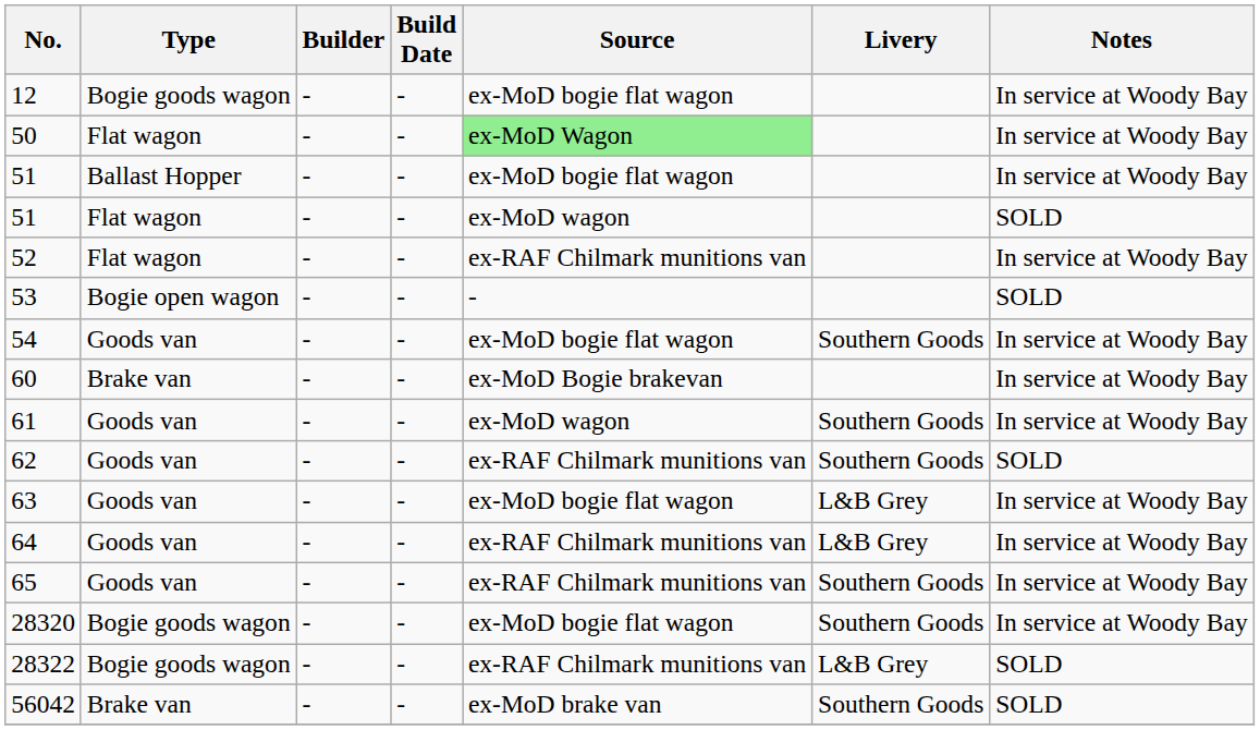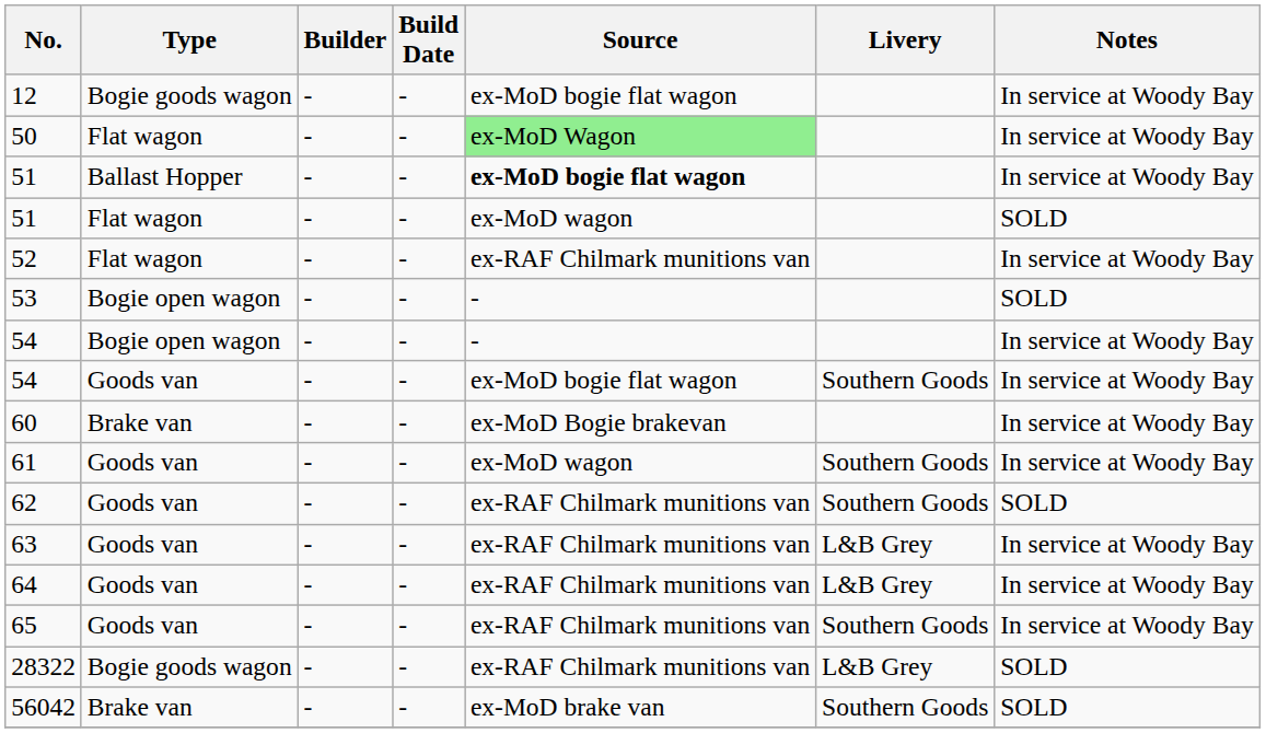 <table class="wikitable">
 <tr>
 <th>No.</th>
 <th>Type</th>
 <th>Builder</th>
 <th>Build<br>Date</th>
 <th>Source</th>
 <th>Livery</th>
 <th>Notes</th>
 </tr>
 <tr>
 <td>12</td>
 <td>Bogie goods wagon</td>
 <td>-</td>
 <td>-</td>
 <td>ex-MoD bogie flat wagon</td>
 <td></td>
 <td>In service at Woody Bay</td>
 </tr>
 <tr>
 <td>50</td>
 <td>Flat wagon</td>
 <td>-</td>
 <td>-</td>
 <td style="background: lightgreen;">ex-MoD Wagon</td>
 <td></td>
 <td>In service at Woody Bay</td>
 </tr>
 <tr>
 <td>51</td>
 <td>Ballast Hopper</td>
 <td>-</td>
 <td>-</td>
-<td>ex-MoD bogie flat wagon</td>
+<td><strong>ex-MoD bogie flat wagon</strong></td>
 <td></td>
 <td>In service at Woody Bay</td>
 </tr>
 <tr>
 <td>51</td>
 <td>Flat wagon</td>
 <td>-</td>
 <td>-</td>
 <td>ex-MoD wagon</td>
 <td></td>
 <td>SOLD</td>
 </tr>
 <tr>
 <td>52</td>
 <td>Flat wagon</td>
 <td>-</td>
 <td>-</td>
 <td>ex-RAF Chilmark munitions van</td>
 <td></td>
 <td>In service at Woody Bay</td>
 </tr>
 <tr>
 <td>53</td>
 <td>Bogie open wagon</td>
 <td>-</td>
 <td>-</td>
 <td>-</td>
 <td></td>
 <td>SOLD</td>
+</tr>
+<tr>
+<td>54</td>
+<td>Bogie open wagon</td>
+<td>-</td>
+<td>-</td>
+<td>-</td>
+<td></td>
+<td>In service at Woody Bay</td>
 </tr>
 <tr>
 <td>54</td>
 <td>Goods van</td>
 <td>-</td>
 <td>-</td>
 <td>ex-MoD bogie flat wagon</td>
 <td>Southern Goods</td>
 <td>In service at Woody Bay</td>
 </tr>
 <tr>
 <td>60</td>
 <td>Brake van</td>
 <td>-</td>
 <td>-</td>
 <td>ex-MoD Bogie brakevan</td>
 <td></td>
 <td>In service at Woody Bay</td>
 </tr>
 <tr>
 <td>61</td>
 <td>Goods van</td>
 <td>-</td>
 <td>-</td>
 <td>ex-MoD wagon</td>
 <td>Southern Goods</td>
 <td>In service at Woody Bay</td>
 </tr>
 <tr>
 <td>62</td>
 <td>Goods van</td>
 <td>-</td>
 <td>-</td>
 <td>ex-RAF Chilmark munitions van</td>
 <td>Southern Goods</td>
 <td>SOLD</td>
 </tr>
 <tr>
 <td>63</td>
 <td>Goods van</td>
 <td>-</td>
 <td>-</td>
-<td>ex-MoD bogie flat wagon</td>
+<td>ex-RAF Chilmark munitions van</td>
 <td>L&B Grey</td>
 <td>In service at Woody Bay</td>
 </tr>
 <tr>
 <td>64</td>
 <td>Goods van</td>
 <td>-</td>
 <td>-</td>
 <td>ex-RAF Chilmark munitions van</td>
 <td>L&B Grey</td>
 <td>In service at Woody Bay</td>
 </tr>
 <tr>
 <td>65</td>
 <td>Goods van</td>
 <td>-</td>
 <td>-</td>
 <td>ex-RAF Chilmark munitions van</td>
-<td>Southern Goods</td>
-<td>In service at Woody Bay</td>
-</tr>
-<tr>
-<td>28320</td>
-<td>Bogie goods wagon</td>
-<td>-</td>
-<td>-</td>
-<td>ex-MoD bogie flat wagon</td>
 <td>Southern Goods</td>
 <td>In service at Woody Bay</td>
 </tr>
 <tr>
 <td>28322</td>
 <td>Bogie goods wagon</td>
 <td>-</td>
 <td>-</td>
 <td>ex-RAF Chilmark munitions van</td>
 <td>L&B Grey</td>
 <td>SOLD</td>
 </tr>
 <tr>
 <td>56042</td>
 <td>Brake van</td>
 <td>-</td>
 <td>-</td>
 <td>ex-MoD brake van</td>
 <td>Southern Goods</td>
 <td>SOLD</td>
 </tr>
 <tr>
 </tr>
 </table>
